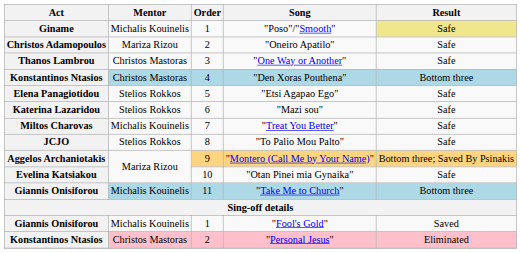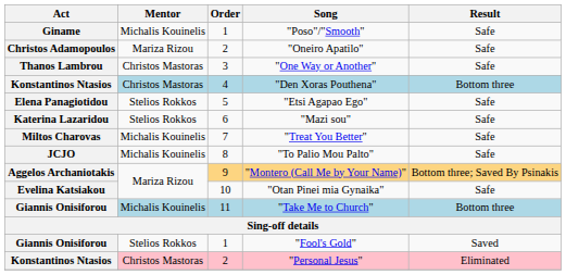 <table class="wikitable plainrowheaders" style="text-align:center;">
 <tr>
 <th scope="col">Act</th>
 <th scope="col">Mentor</th>
 <th scope="col">Order</th>
 <th scope="col">Song</th>
 <th scope="col">Result</th>
 </tr>
 <tr>
 <th scope="row">Giname</th>
 <td>Michalis Kouinelis</td>
 <td>1</td>
 <td>"Poso"/"<a href='#'>Smooth</a>"</td>
-<td style="background: khaki;">Safe</td>
+<td>Safe</td>
 </tr>
 <tr>
 <th scope="row">Christos Adamopoulos</th>
 <td>Mariza Rizou</td>
 <td>2</td>
 <td>"Oneiro Apatilo"</td>
 <td>Safe</td>
 </tr>
 <tr>
 <th scope="row">Thanos Lambrou</th>
 <td>Christos Mastoras</td>
 <td>3</td>
 <td>"<a href='#'>One Way or Another</a>"</td>
 <td>Safe</td>
 </tr>
 <tr>
 <th scope="row">Konstantinos Ntasios</th>
 <td style="background:lightblue;">Christos Mastoras</td>
 <td style="background:lightblue;">4</td>
 <td style="background:lightblue;">"Den Xoras Pouthena"</td>
 <td style="background:lightblue;">Bottom three</td>
 </tr>
 <tr>
 <th scope="row">Elena Panagiotidou</th>
 <td>Stelios Rokkos</td>
 <td>5</td>
 <td>"Etsi Agapao Ego"</td>
 <td>Safe</td>
 </tr>
 <tr>
 <th scope="row">Katerina Lazaridou</th>
 <td>Stelios Rokkos</td>
 <td>6</td>
 <td>"Mazi sou"</td>
 <td>Safe</td>
 </tr>
 <tr>
 <th scope="row">Miltos Charovas</th>
 <td>Michalis Kouinelis</td>
 <td>7</td>
 <td>"<a href='#'>Treat You Better</a>"</td>
 <td>Safe</td>
 </tr>
 <tr>
 <th scope="row">JCJO</th>
-<td>Stelios Rokkos</td>
+<td>Michalis Kouinelis</td>
 <td>8</td>
 <td>"To Palio Mou Palto"</td>
 <td>Safe</td>
 </tr>
 <tr>
 <th scope="row">Aggelos Archaniotakis</th>
 <td rowspan="2">Mariza Rizou</td>
 <td style="background:#fdd581">9</td>
 <td style="background:#fdd581">"<a href='#'>Montero (Call Me by Your Name)</a>"</td>
 <td style="background:#fdd581">Bottom three; Saved By Psinakis</td>
 </tr>
 <tr>
 <th scope="row">Evelina Katsiakou</th>
 <td>10</td>
 <td>"Otan Pinei mia Gynaika"</td>
 <td>Safe</td>
 </tr>
 <tr>
 <th scope="row">Giannis Onisiforou</th>
 <td style="background:lightblue;">Michalis Kouinelis</td>
 <td style="background:lightblue;">11</td>
 <td style="background:lightblue;">"<a href='#'>Take Me to Church</a>"</td>
 <td style="background:lightblue;">Bottom three</td>
 </tr>
 <tr>
 <th colspan="5">Sing-off details</th>
 </tr>
 <tr>
 <th scope="row">Giannis Onisiforou</th>
-<td>Michalis Kouinelis</td>
+<td>Stelios Rokkos</td>
 <td>1</td>
 <td>"<a href='#'>Fool's Gold</a>"</td>
 <td>Saved</td>
 </tr>
 <tr>
 <th scope="row">Konstantinos Ntasios</th>
 <td style="background:pink">Christos Mastoras</td>
 <td style="background:pink">2</td>
 <td style="background:pink">"<a href='#'>Personal Jesus</a>"</td>
 <td style="background:pink">Eliminated</td>
 </tr>
 <tr>
 </tr>
 </table>
